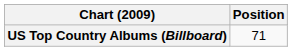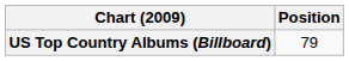 <table class="wikitable plainrowheaders" style="text-align:center">
 <tr>
 <th scope="col">Chart (2009)</th>
 <th scope="col">Position</th>
 </tr>
 <tr>
 <th scope="row">US Top Country Albums (<em>Billboard</em>)</th>
-<td>71</td>
+<td>79</td>
 </tr>
 </table>
